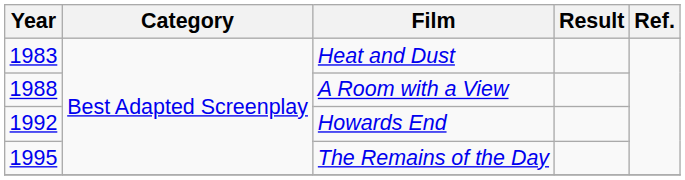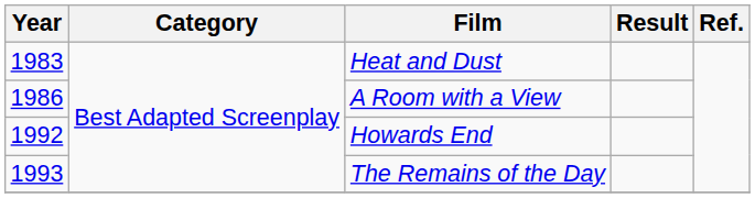 <table class="wikitable plainrowheaders sortable">
 <tr>
 <th>Year</th>
 <th>Category</th>
 <th>Film</th>
 <th>Result</th>
 <th>Ref.</th>
 </tr>
 <tr>
 <td><a href='#'>1983</a></td>
 <td rowspan=4><a href='#'>Best Adapted Screenplay</a></td>
 <td><em><a href='#'>Heat and Dust</a></em></td>
 <td></td>
 <td rowspan=4></td>
 </tr>
 <tr>
-<td><a href='#'>1988</a></td>
+<td><a href='#'>1986</a></td>
 <td><em><a href='#'>A Room with a View</a></em></td>
 <td></td>
 </tr>
 <tr>
 <td><a href='#'>1992</a></td>
 <td><em><a href='#'>Howards End</a></em></td>
 <td></td>
 </tr>
 <tr>
-<td><a href='#'>1995</a></td>
+<td><a href='#'>1993</a></td>
 <td><em><a href='#'>The Remains of the Day</a></em></td>
 <td></td>
 </tr>
 <tr>
 </tr>
 </table>
